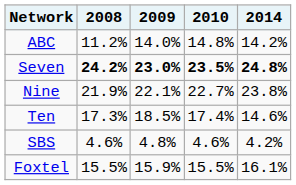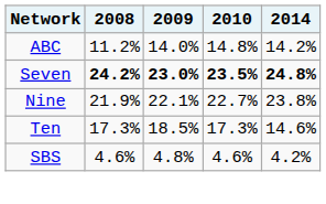 <table class="wikitable sortable" style="float:right; text-align:center; margin-left:1em;">
 <tr>
 <th style="background:#e8f4f8;">Network</th>
 <th style="background:#e8f4f8;">2008 </th>
 <th style="background:#e8f4f8;">2009 </th>
 <th style="background:#e8f4f8;">2010 </th>
 <th style="background:#e8f4f8;">2014 </th>
 </tr>
 <tr>
 <td><a href='#'>ABC</a></td>
 <td>11.2%</td>
 <td>14.0%</td>
 <td>14.8%</td>
 <td>14.2%</td>
 </tr>
 <tr>
 <td><a href='#'>Seven</a></td>
 <td><strong>24.2%</strong></td>
 <td><strong>23.0%</strong></td>
 <td><strong>23.5%</strong></td>
 <td><strong>24.8%</strong></td>
 </tr>
 <tr>
 <td><a href='#'>Nine</a></td>
 <td>21.9%</td>
 <td>22.1%</td>
 <td>22.7%</td>
 <td>23.8%</td>
 </tr>
 <tr>
 <td><a href='#'>Ten</a></td>
 <td>17.3%</td>
 <td>18.5%</td>
-<td>17.4%</td>
+<td>17.3%</td>
 <td>14.6%</td>
 </tr>
 <tr>
 <td><a href='#'>SBS</a></td>
 <td>4.6%</td>
 <td>4.8%</td>
 <td>4.6%</td>
 <td>4.2%</td>
 </tr>
-<tr>
-<td><a href='#'>Foxtel</a></td>
-<td>15.5%</td>
-<td>15.9%</td>
-<td>15.5%</td>
-<td>16.1%</td>
-</tr>
 </table>
